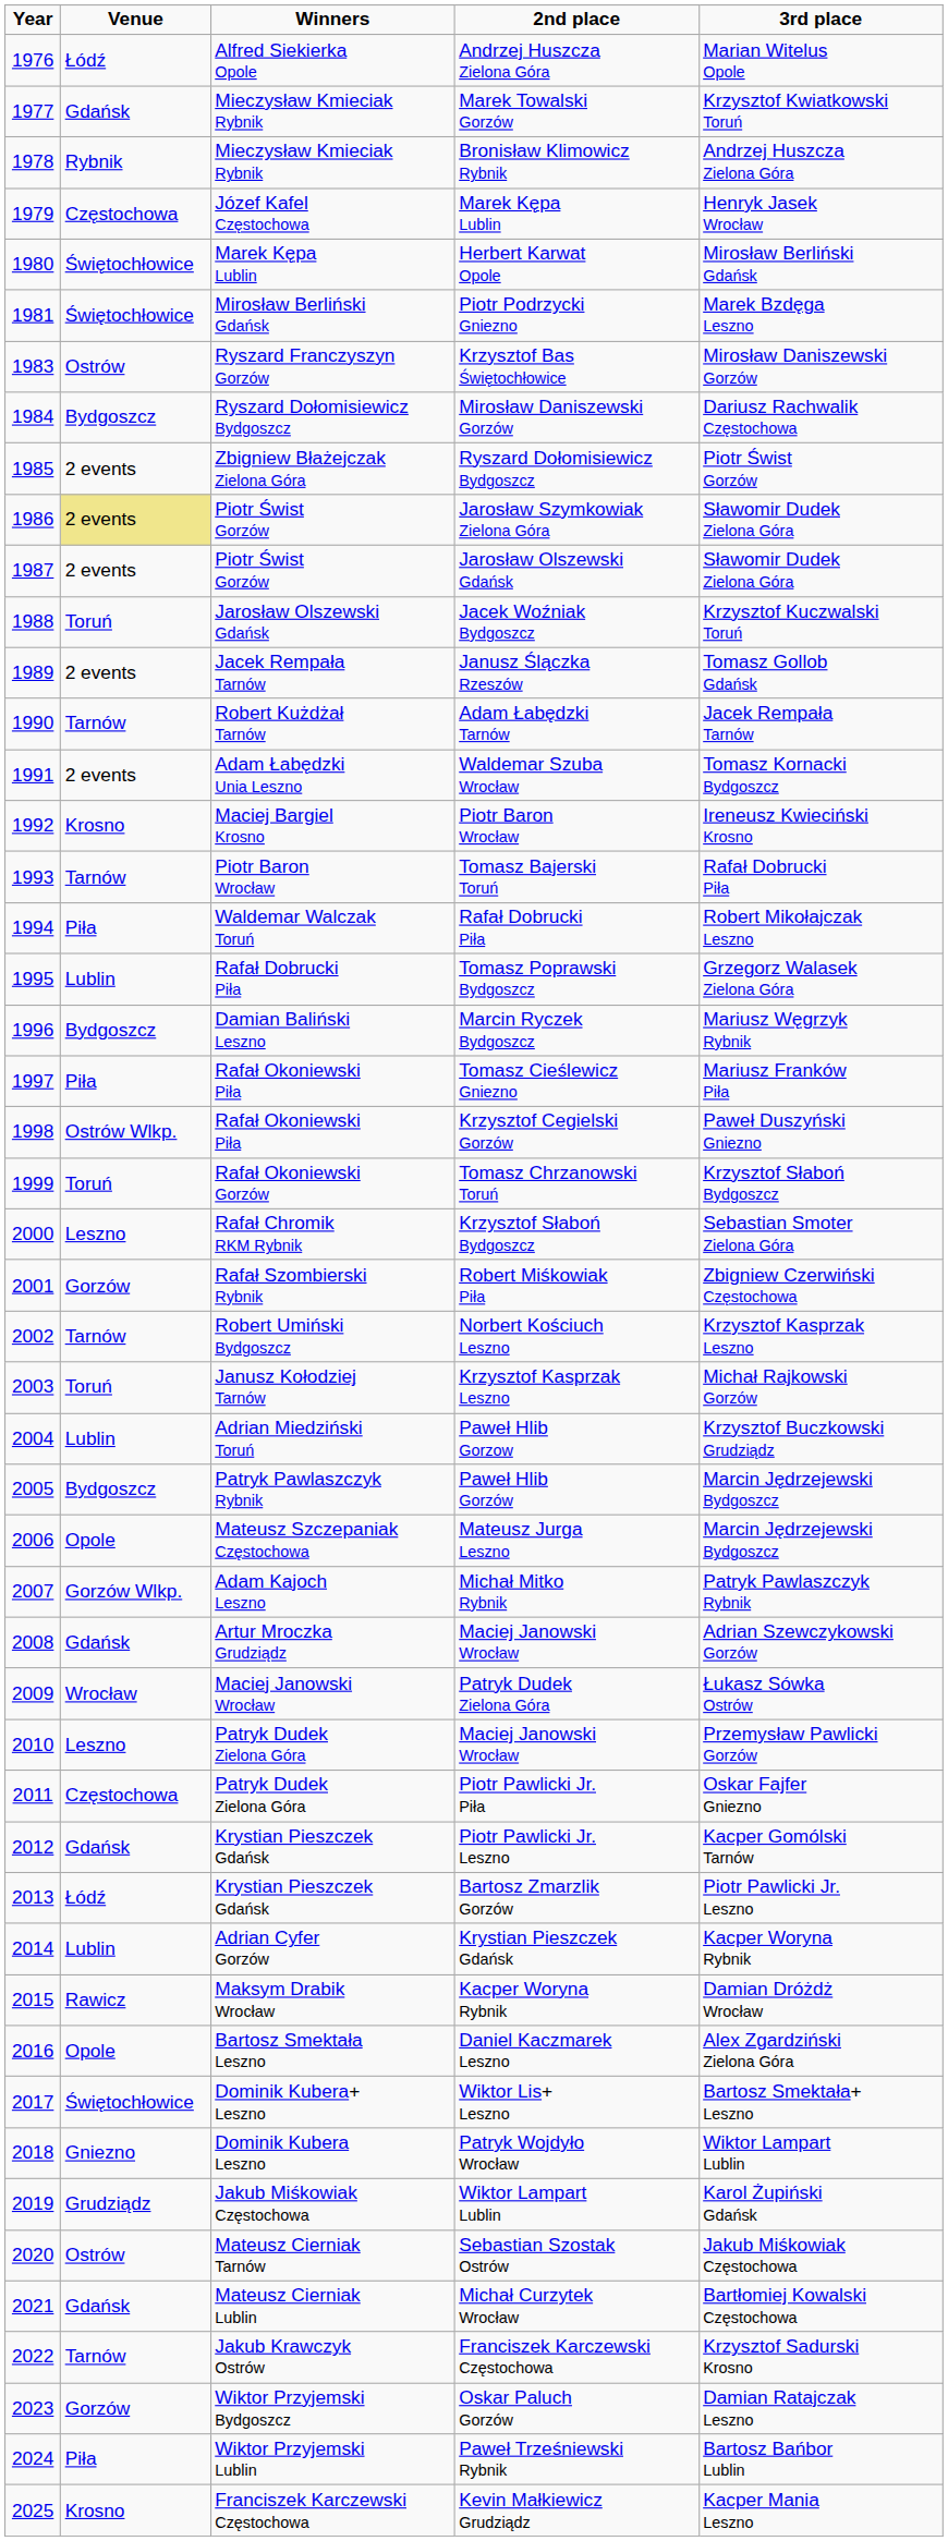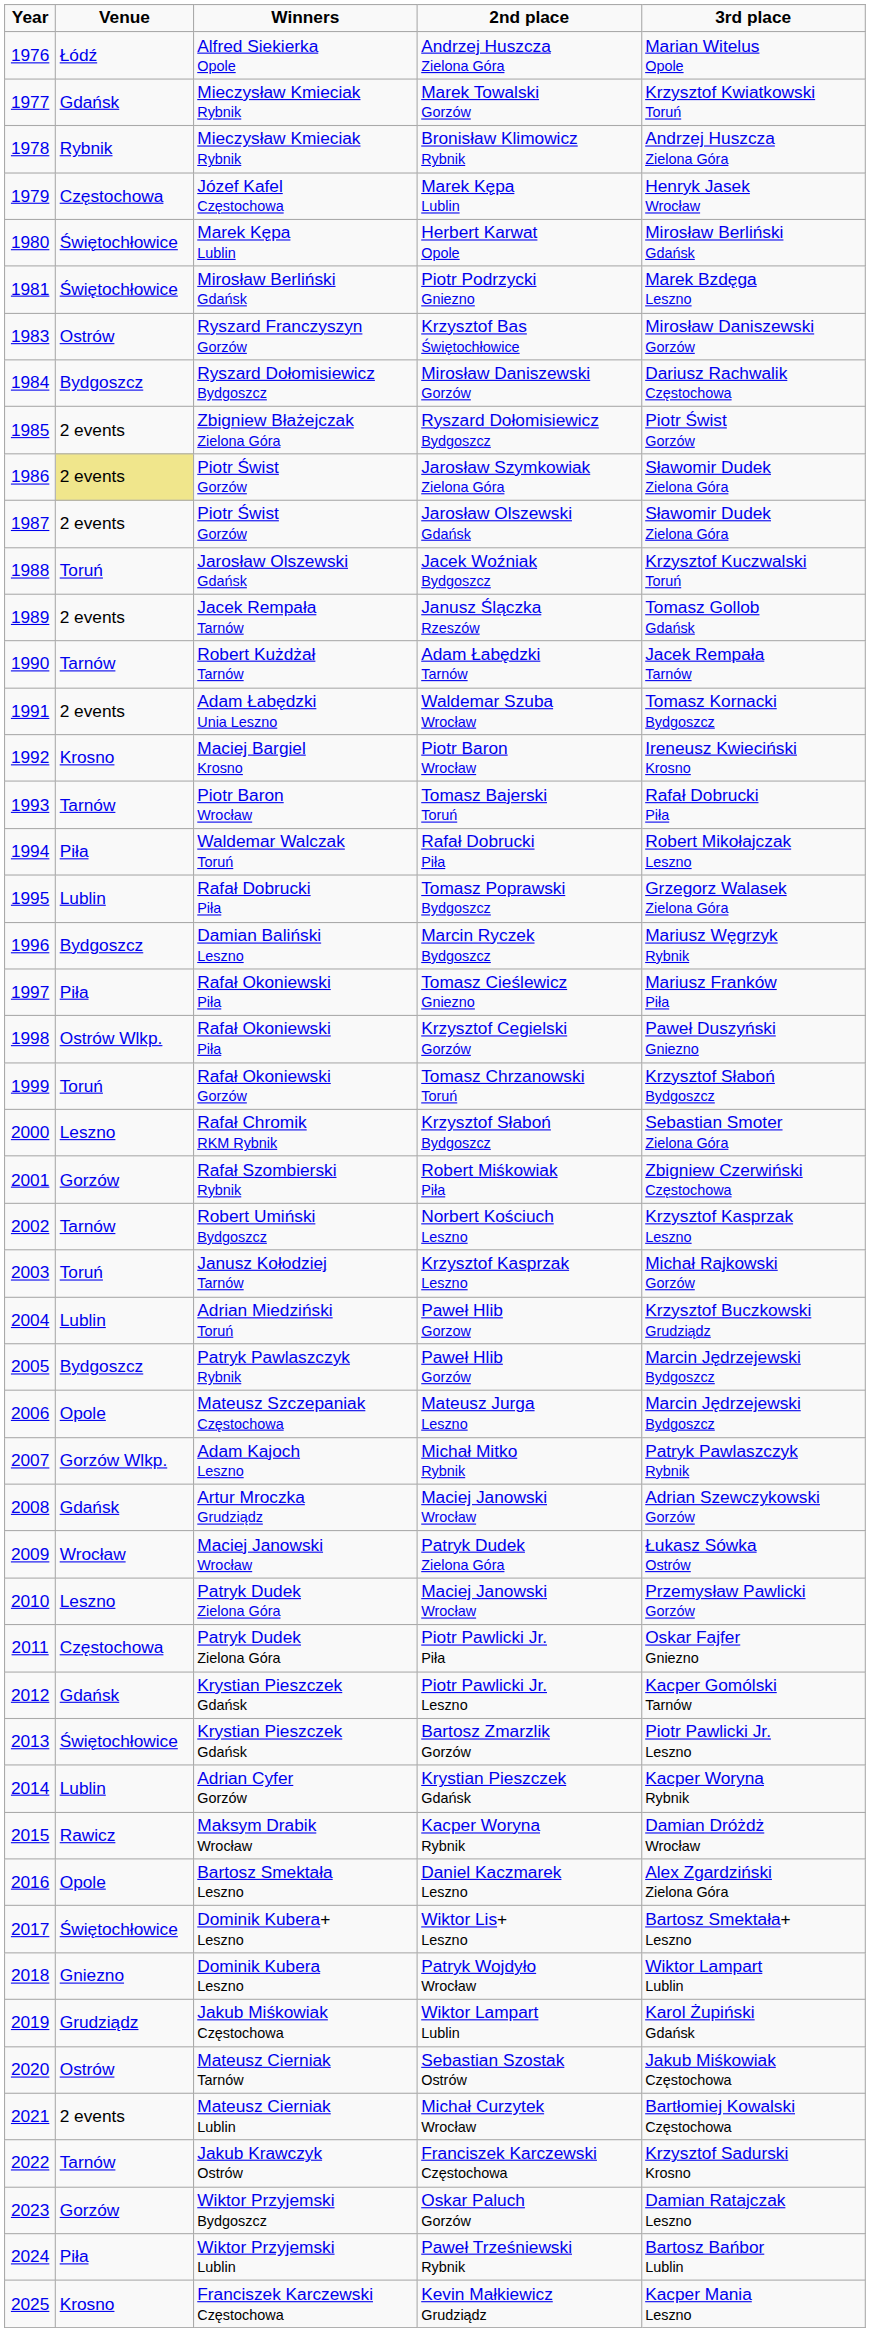 <table class="wikitable">
 <tr align=center>
 <td width=40px  ><strong>Year</strong></td>
 <td width=120px ><strong>Venue</strong></td>
 <td width=200px ><strong>Winners</strong></td>
 <td width=200px ><strong>2nd place</strong></td>
 <td width=200px ><strong>3rd place</strong></td>
 </tr>
 <tr>
 <td align=center><a href='#'>1976</a></td>
 <td><a href='#'>Łódź</a></td>
 <td><a href='#'>Alfred Siekierka</a> <br><small> <a href='#'>Opole</a></small></td>
 <td><a href='#'>Andrzej Huszcza</a> <br><small> <a href='#'>Zielona Góra</a></small></td>
 <td><a href='#'>Marian Witelus</a> <br><small> <a href='#'>Opole</a></small></td>
 </tr>
 <tr>
 <td align=center><a href='#'>1977</a></td>
 <td><a href='#'>Gdańsk</a></td>
 <td><a href='#'>Mieczysław Kmieciak</a> <br><small> <a href='#'>Rybnik</a></small></td>
 <td><a href='#'>Marek Towalski</a> <br><small> <a href='#'>Gorzów</a></small></td>
 <td><a href='#'>Krzysztof Kwiatkowski</a> <br><small> <a href='#'>Toruń</a></small></td>
 </tr>
 <tr>
 <td align=center><a href='#'>1978</a></td>
 <td><a href='#'>Rybnik</a></td>
 <td><a href='#'>Mieczysław Kmieciak</a> <br><small> <a href='#'>Rybnik</a></small></td>
 <td><a href='#'>Bronisław Klimowicz</a> <br><small> <a href='#'>Rybnik</a></small></td>
 <td><a href='#'>Andrzej Huszcza</a> <br><small> <a href='#'>Zielona Góra</a></small></td>
 </tr>
 <tr>
 <td align=center><a href='#'>1979</a></td>
 <td><a href='#'>Częstochowa</a></td>
 <td><a href='#'>Józef Kafel</a> <br><small> <a href='#'>Częstochowa</a></small></td>
 <td><a href='#'>Marek Kępa</a> <br><small> <a href='#'>Lublin</a></small></td>
 <td><a href='#'>Henryk Jasek</a> <br><small> <a href='#'>Wrocław</a></small></td>
 </tr>
 <tr>
 <td align=center><a href='#'>1980</a></td>
 <td><a href='#'>Świętochłowice</a></td>
 <td><a href='#'>Marek Kępa</a> <br><small> <a href='#'>Lublin</a></small></td>
 <td><a href='#'>Herbert Karwat</a> <br><small> <a href='#'>Opole</a></small></td>
 <td><a href='#'>Mirosław Berliński</a> <br><small> <a href='#'>Gdańsk</a></small></td>
 </tr>
 <tr>
 <td align=center><a href='#'>1981</a></td>
 <td><a href='#'>Świętochłowice</a></td>
 <td><a href='#'>Mirosław Berliński</a> <br><small> <a href='#'>Gdańsk</a></small></td>
 <td><a href='#'>Piotr Podrzycki</a> <br><small> <a href='#'>Gniezno</a></small></td>
 <td><a href='#'>Marek Bzdęga</a> <br><small> <a href='#'>Leszno</a></small></td>
 </tr>
 <tr>
 <td align=center><a href='#'>1983</a></td>
 <td><a href='#'>Ostrów</a></td>
 <td><a href='#'>Ryszard Franczyszyn</a> <br><small> <a href='#'>Gorzów</a></small></td>
 <td><a href='#'>Krzysztof Bas</a> <br><small> <a href='#'>Świętochłowice</a></small></td>
 <td><a href='#'>Mirosław Daniszewski</a> <br><small> <a href='#'>Gorzów</a></small></td>
 </tr>
 <tr>
 <td align=center><a href='#'>1984</a></td>
 <td><a href='#'>Bydgoszcz</a></td>
 <td><a href='#'>Ryszard Dołomisiewicz</a> <br><small> <a href='#'>Bydgoszcz</a></small></td>
 <td><a href='#'>Mirosław Daniszewski</a> <br><small> <a href='#'>Gorzów</a></small></td>
 <td><a href='#'>Dariusz Rachwalik</a> <br><small> <a href='#'>Częstochowa</a></small></td>
 </tr>
 <tr>
 <td align=center><a href='#'>1985</a></td>
 <td>2 events</td>
 <td><a href='#'>Zbigniew Błażejczak</a> <br><small> <a href='#'>Zielona Góra</a></small></td>
 <td><a href='#'>Ryszard Dołomisiewicz</a> <br><small> <a href='#'>Bydgoszcz</a></small></td>
 <td><a href='#'>Piotr Świst</a> <br><small> <a href='#'>Gorzów</a></small></td>
 </tr>
 <tr>
 <td align=center><a href='#'>1986</a></td>
 <td style="background: khaki;">2 events</td>
 <td><a href='#'>Piotr Świst</a> <br><small> <a href='#'>Gorzów</a></small></td>
 <td><a href='#'>Jarosław Szymkowiak</a> <br><small> <a href='#'>Zielona Góra</a></small></td>
 <td><a href='#'>Sławomir Dudek</a> <br><small> <a href='#'>Zielona Góra</a></small></td>
 </tr>
 <tr>
 <td align=center><a href='#'>1987</a></td>
 <td>2 events</td>
 <td><a href='#'>Piotr Świst</a> <br><small> <a href='#'>Gorzów</a></small></td>
 <td><a href='#'>Jarosław Olszewski</a> <br><small> <a href='#'>Gdańsk</a></small></td>
 <td><a href='#'>Sławomir Dudek</a> <br><small> <a href='#'>Zielona Góra</a></small></td>
 </tr>
 <tr>
 <td align=center><a href='#'>1988</a></td>
 <td><a href='#'>Toruń</a></td>
 <td><a href='#'>Jarosław Olszewski</a> <br><small> <a href='#'>Gdańsk</a></small></td>
 <td><a href='#'>Jacek Woźniak</a> <br><small> <a href='#'>Bydgoszcz</a></small></td>
 <td><a href='#'>Krzysztof Kuczwalski</a> <br><small> <a href='#'>Toruń</a></small></td>
 </tr>
 <tr>
 <td align=center><a href='#'>1989</a></td>
 <td>2 events</td>
 <td><a href='#'>Jacek Rempała</a> <br><small> <a href='#'>Tarnów</a></small></td>
 <td><a href='#'>Janusz Ślączka</a> <br><small> <a href='#'>Rzeszów</a></small></td>
 <td><a href='#'>Tomasz Gollob</a> <br><small> <a href='#'>Gdańsk</a></small></td>
 </tr>
 <tr>
 <td align=center><a href='#'>1990</a></td>
 <td><a href='#'>Tarnów</a></td>
 <td><a href='#'>Robert Kużdżał</a> <br><small> <a href='#'>Tarnów</a></small></td>
 <td><a href='#'>Adam Łabędzki</a> <br><small> <a href='#'>Tarnów</a></small></td>
 <td><a href='#'>Jacek Rempała</a> <br><small> <a href='#'>Tarnów</a></small></td>
 </tr>
 <tr>
 <td align=center><a href='#'>1991</a></td>
 <td>2 events</td>
 <td><a href='#'>Adam Łabędzki</a> <br><small> <a href='#'>Unia Leszno</a></small></td>
 <td><a href='#'>Waldemar Szuba</a> <br><small> <a href='#'>Wrocław</a></small></td>
 <td><a href='#'>Tomasz Kornacki</a> <br><small> <a href='#'>Bydgoszcz</a></small></td>
 </tr>
 <tr>
 <td align=center><a href='#'>1992</a></td>
 <td><a href='#'>Krosno</a></td>
 <td><a href='#'>Maciej Bargiel</a> <br><small> <a href='#'>Krosno</a></small></td>
 <td><a href='#'>Piotr Baron</a> <br><small> <a href='#'>Wrocław</a></small></td>
 <td><a href='#'>Ireneusz Kwieciński</a> <br><small> <a href='#'>Krosno</a></small></td>
 </tr>
 <tr>
 <td align=center><a href='#'>1993</a></td>
 <td><a href='#'>Tarnów</a></td>
 <td><a href='#'>Piotr Baron</a> <br><small> <a href='#'>Wrocław</a></small></td>
 <td><a href='#'>Tomasz Bajerski</a> <br><small> <a href='#'>Toruń</a></small></td>
 <td><a href='#'>Rafał Dobrucki</a> <br><small> <a href='#'>Piła</a></small></td>
 </tr>
 <tr>
 <td align=center><a href='#'>1994</a></td>
 <td><a href='#'>Piła</a></td>
 <td><a href='#'>Waldemar Walczak</a> <br><small> <a href='#'>Toruń</a></small></td>
 <td><a href='#'>Rafał Dobrucki</a> <br><small> <a href='#'>Piła</a></small></td>
 <td><a href='#'>Robert Mikołajczak</a> <br><small> <a href='#'>Leszno</a></small></td>
 </tr>
 <tr>
 <td align=center><a href='#'>1995</a></td>
 <td><a href='#'>Lublin</a></td>
 <td><a href='#'>Rafał Dobrucki</a> <br><small> <a href='#'>Piła</a></small></td>
 <td><a href='#'>Tomasz Poprawski</a> <br><small> <a href='#'>Bydgoszcz</a></small></td>
 <td><a href='#'>Grzegorz Walasek</a> <br><small> <a href='#'>Zielona Góra</a></small></td>
 </tr>
 <tr>
 <td align=center><a href='#'>1996</a></td>
 <td><a href='#'>Bydgoszcz</a></td>
 <td><a href='#'>Damian Baliński</a> <br><small> <a href='#'>Leszno</a></small></td>
 <td><a href='#'>Marcin Ryczek</a> <br><small> <a href='#'>Bydgoszcz</a></small></td>
 <td><a href='#'>Mariusz Węgrzyk</a> <br><small> <a href='#'>Rybnik</a></small></td>
 </tr>
 <tr>
 <td align=center><a href='#'>1997</a></td>
 <td><a href='#'>Piła</a></td>
 <td><a href='#'>Rafał Okoniewski</a> <br><small> <a href='#'>Piła</a></small></td>
 <td><a href='#'>Tomasz Cieślewicz</a> <br><small> <a href='#'>Gniezno</a></small></td>
 <td><a href='#'>Mariusz Franków</a> <br><small> <a href='#'>Piła</a></small></td>
 </tr>
 <tr>
 <td align=center><a href='#'>1998</a></td>
 <td><a href='#'>Ostrów Wlkp.</a></td>
 <td><a href='#'>Rafał Okoniewski</a> <br><small> <a href='#'>Piła</a></small></td>
 <td><a href='#'>Krzysztof Cegielski</a> <br><small> <a href='#'>Gorzów</a></small></td>
 <td><a href='#'>Paweł Duszyński</a> <br><small> <a href='#'>Gniezno</a></small></td>
 </tr>
 <tr>
 <td align=center><a href='#'>1999</a></td>
 <td><a href='#'>Toruń</a></td>
 <td><a href='#'>Rafał Okoniewski</a> <br><small> <a href='#'>Gorzów</a></small></td>
 <td><a href='#'>Tomasz Chrzanowski</a> <br><small> <a href='#'>Toruń</a></small></td>
 <td><a href='#'>Krzysztof Słaboń</a> <br><small> <a href='#'>Bydgoszcz</a></small></td>
 </tr>
 <tr>
 <td align=center><a href='#'>2000</a></td>
 <td><a href='#'>Leszno</a></td>
 <td><a href='#'>Rafał Chromik</a> <br><small> <a href='#'>RKM Rybnik</a></small></td>
 <td><a href='#'>Krzysztof Słaboń</a> <br><small> <a href='#'>Bydgoszcz</a></small></td>
 <td><a href='#'>Sebastian Smoter</a> <br><small> <a href='#'>Zielona Góra</a></small></td>
 </tr>
 <tr>
 <td align=center><a href='#'>2001</a></td>
 <td><a href='#'>Gorzów</a></td>
 <td><a href='#'>Rafał Szombierski</a> <br><small> <a href='#'>Rybnik</a></small></td>
 <td><a href='#'>Robert Miśkowiak</a> <br><small> <a href='#'>Piła</a></small></td>
 <td><a href='#'>Zbigniew Czerwiński</a> <br><small> <a href='#'>Częstochowa</a></small></td>
 </tr>
 <tr>
 <td align=center><a href='#'>2002</a></td>
 <td><a href='#'>Tarnów</a></td>
 <td><a href='#'>Robert Umiński</a> <br><small> <a href='#'>Bydgoszcz</a></small></td>
 <td><a href='#'>Norbert Kościuch</a> <br><small> <a href='#'>Leszno</a></small></td>
 <td><a href='#'>Krzysztof Kasprzak</a> <br><small> <a href='#'>Leszno</a></small></td>
 </tr>
 <tr>
 <td align=center><a href='#'>2003</a></td>
 <td><a href='#'>Toruń</a></td>
 <td><a href='#'>Janusz Kołodziej</a> <br><small> <a href='#'>Tarnów</a></small></td>
 <td><a href='#'>Krzysztof Kasprzak</a> <br><small> <a href='#'>Leszno</a></small></td>
 <td><a href='#'>Michał Rajkowski</a> <br><small> <a href='#'>Gorzów</a></small></td>
 </tr>
 <tr>
 <td align=center><a href='#'>2004</a></td>
 <td><a href='#'>Lublin</a></td>
 <td><a href='#'>Adrian Miedziński</a> <br><small> <a href='#'>Toruń</a></small></td>
 <td><a href='#'>Paweł Hlib</a> <br><small> <a href='#'>Gorzow</a></small></td>
 <td><a href='#'>Krzysztof Buczkowski</a> <br><small> <a href='#'>Grudziądz</a></small></td>
 </tr>
 <tr>
 <td align=center><a href='#'>2005</a></td>
 <td><a href='#'>Bydgoszcz</a></td>
 <td><a href='#'>Patryk Pawlaszczyk</a> <br><small> <a href='#'>Rybnik</a></small></td>
 <td><a href='#'>Paweł Hlib</a> <br><small> <a href='#'>Gorzów</a></small></td>
 <td><a href='#'>Marcin Jędrzejewski</a> <br><small> <a href='#'>Bydgoszcz</a></small></td>
 </tr>
 <tr>
 <td align=center><a href='#'>2006</a></td>
 <td><a href='#'>Opole</a></td>
 <td><a href='#'>Mateusz Szczepaniak</a> <br><small> <a href='#'>Częstochowa</a></small></td>
 <td><a href='#'>Mateusz Jurga</a> <br><small> <a href='#'>Leszno</a></small></td>
 <td><a href='#'>Marcin Jędrzejewski</a> <br><small> <a href='#'>Bydgoszcz</a></small></td>
 </tr>
 <tr>
 <td align=center><a href='#'>2007</a></td>
 <td><a href='#'>Gorzów Wlkp.</a></td>
 <td><a href='#'>Adam Kajoch</a> <br><small> <a href='#'>Leszno</a></small></td>
 <td><a href='#'>Michał Mitko</a> <br><small> <a href='#'>Rybnik</a></small></td>
 <td><a href='#'>Patryk Pawlaszczyk</a> <br><small> <a href='#'>Rybnik</a></small></td>
 </tr>
 <tr>
 <td align=center><a href='#'>2008</a></td>
 <td><a href='#'>Gdańsk</a></td>
 <td><a href='#'>Artur Mroczka</a> <br><small> <a href='#'>Grudziądz</a></small></td>
 <td><a href='#'>Maciej Janowski</a> <br><small> <a href='#'>Wrocław</a></small></td>
 <td><a href='#'>Adrian Szewczykowski</a> <br><small> <a href='#'>Gorzów</a></small></td>
 </tr>
 <tr>
 <td align=center><a href='#'>2009</a></td>
 <td><a href='#'>Wrocław</a></td>
 <td><a href='#'>Maciej Janowski</a> <br><small> <a href='#'>Wrocław</a></small></td>
 <td><a href='#'>Patryk Dudek</a> <br><small> <a href='#'>Zielona Góra</a></small></td>
 <td><a href='#'>Łukasz Sówka</a> <br><small> <a href='#'>Ostrów</a></small></td>
 </tr>
 <tr>
 <td align=center><a href='#'>2010</a></td>
 <td><a href='#'>Leszno</a></td>
 <td><a href='#'>Patryk Dudek</a> <br><small> <a href='#'>Zielona Góra</a></small></td>
 <td><a href='#'>Maciej Janowski</a> <br><small> <a href='#'>Wrocław</a></small></td>
 <td><a href='#'>Przemysław Pawlicki</a> <br><small> <a href='#'>Gorzów</a></small></td>
 </tr>
 <tr>
 <td align=center><a href='#'>2011</a></td>
 <td><a href='#'>Częstochowa</a></td>
 <td><a href='#'>Patryk Dudek</a> <br><small>Zielona Góra</small></td>
 <td><a href='#'>Piotr Pawlicki Jr.</a> <br><small>Piła</small></td>
 <td><a href='#'>Oskar Fajfer</a> <br><small>Gniezno</small></td>
 </tr>
 <tr>
 <td align=center><a href='#'>2012</a></td>
 <td><a href='#'>Gdańsk</a></td>
 <td><a href='#'>Krystian Pieszczek</a> <br><small>Gdańsk</small></td>
 <td><a href='#'>Piotr Pawlicki Jr.</a> <br><small>Leszno</small></td>
 <td><a href='#'>Kacper Gomólski</a> <br><small>Tarnów</small></td>
 </tr>
 <tr>
 <td align=center><a href='#'>2013</a></td>
-<td><a href='#'>Łódź</a></td>
+<td><a href='#'>Świętochłowice</a></td>
 <td><a href='#'>Krystian Pieszczek</a> <br><small>Gdańsk</small></td>
 <td><a href='#'>Bartosz Zmarzlik</a> <br><small>Gorzów</small></td>
 <td><a href='#'>Piotr Pawlicki Jr.</a> <br><small>Leszno</small></td>
 </tr>
 <tr>
 <td align=center><a href='#'>2014</a></td>
 <td><a href='#'>Lublin</a></td>
 <td><a href='#'>Adrian Cyfer</a> <br><small>Gorzów</small></td>
 <td><a href='#'>Krystian Pieszczek</a> <br><small>Gdańsk</small></td>
 <td><a href='#'>Kacper Woryna</a> <br><small>Rybnik</small></td>
 </tr>
 <tr>
 <td align=center><a href='#'>2015</a></td>
 <td><a href='#'>Rawicz</a></td>
 <td><a href='#'>Maksym Drabik</a> <br><small>Wrocław</small></td>
 <td><a href='#'>Kacper Woryna</a> <br><small>Rybnik</small></td>
 <td><a href='#'>Damian Dróżdż</a> <br><small>Wrocław</small></td>
 </tr>
 <tr>
 <td align=center><a href='#'>2016</a></td>
 <td><a href='#'>Opole</a></td>
 <td><a href='#'>Bartosz Smektała</a> <br><small>Leszno</small></td>
 <td><a href='#'>Daniel Kaczmarek</a> <br><small>Leszno</small></td>
 <td><a href='#'>Alex Zgardziński</a> <br><small>Zielona Góra</small></td>
 </tr>
 <tr>
 <td align=center><a href='#'>2017</a></td>
 <td><a href='#'>Świętochłowice</a></td>
 <td><a href='#'>Dominik Kubera</a>+ <br><small>Leszno</small></td>
 <td><a href='#'>Wiktor Lis</a>+ <br><small>Leszno</small></td>
 <td><a href='#'>Bartosz Smektała</a>+ <br><small>Leszno</small></td>
 </tr>
 <tr>
 <td align=center><a href='#'>2018</a></td>
 <td><a href='#'>Gniezno</a></td>
 <td><a href='#'>Dominik Kubera</a> <br><small>Leszno</small></td>
 <td><a href='#'>Patryk Wojdyło</a> <br><small>Wrocław</small></td>
 <td><a href='#'>Wiktor Lampart</a> <br><small>Lublin</small></td>
 </tr>
 <tr>
 <td align=center><a href='#'>2019</a></td>
 <td><a href='#'>Grudziądz</a></td>
 <td><a href='#'>Jakub Miśkowiak</a> <br><small>Częstochowa</small></td>
 <td><a href='#'>Wiktor Lampart</a> <br><small>Lublin</small></td>
 <td><a href='#'>Karol Żupiński</a> <br><small>Gdańsk</small></td>
 </tr>
 <tr>
 <td align=center><a href='#'>2020</a></td>
 <td><a href='#'>Ostrów</a></td>
 <td><a href='#'>Mateusz Cierniak</a> <br><small>Tarnów</small></td>
 <td><a href='#'>Sebastian Szostak</a> <br><small>Ostrów</small></td>
 <td><a href='#'>Jakub Miśkowiak</a> <br><small>Częstochowa</small></td>
 </tr>
 <tr>
 <td align=center><a href='#'>2021</a></td>
-<td><a href='#'>Gdańsk</a></td>
+<td>2 events</td>
 <td><a href='#'>Mateusz Cierniak</a> <br><small>Lublin</small></td>
 <td><a href='#'>Michał Curzytek</a> <br><small>Wrocław</small></td>
 <td><a href='#'>Bartłomiej Kowalski</a> <br><small>Częstochowa</small></td>
 </tr>
 <tr>
 <td align=center><a href='#'>2022</a></td>
 <td><a href='#'>Tarnów</a></td>
 <td><a href='#'>Jakub Krawczyk</a> <br><small>Ostrów</small></td>
 <td><a href='#'>Franciszek Karczewski</a> <br><small>Częstochowa</small></td>
 <td><a href='#'>Krzysztof Sadurski</a> <br><small>Krosno</small></td>
 </tr>
 <tr>
 <td align=center><a href='#'>2023</a></td>
 <td><a href='#'>Gorzów</a></td>
 <td><a href='#'>Wiktor Przyjemski</a> <br><small>Bydgoszcz</small></td>
 <td><a href='#'>Oskar Paluch</a> <br><small>Gorzów</small></td>
 <td><a href='#'>Damian Ratajczak</a> <br><small>Leszno</small></td>
 </tr>
 <tr>
 <td align=center><a href='#'>2024</a></td>
 <td><a href='#'>Piła</a></td>
 <td><a href='#'>Wiktor Przyjemski</a> <br><small>Lublin</small></td>
 <td><a href='#'>Paweł Trześniewski</a> <br><small>Rybnik</small></td>
 <td><a href='#'>Bartosz Bańbor</a> <br><small>Lublin</small></td>
 </tr>
 <tr>
 <td align=center><a href='#'>2025</a></td>
 <td><a href='#'>Krosno</a></td>
 <td><a href='#'>Franciszek Karczewski</a> <br><small>Częstochowa</small></td>
 <td><a href='#'>Kevin Małkiewicz</a> <br><small> Grudziądz</small></td>
 <td><a href='#'>Kacper Mania</a> <br><small>Leszno</small></td>
 </tr>
 </table>
